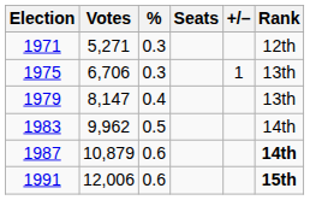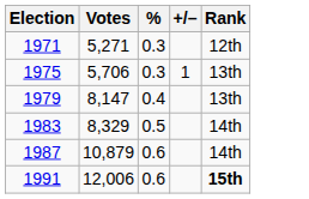 <table class=wikitable style=text-align:center>
 <tr>
 <th>Election</th>
 <th>Votes</th>
 <th>%</th>
-<th>Seats</th>
 <th>+/–</th>
 <th>Rank</th>
 </tr>
 <tr>
 <td><a href='#'>1971</a></td>
 <td>5,271</td>
 <td>0.3</td>
 <td></td>
-<td></td>
 <td>12th</td>
 </tr>
 <tr>
 <td><a href='#'>1975</a></td>
-<td>6,706</td>
+<td>5,706</td>
 <td>0.3</td>
-<td></td>
 <td> 1</td>
 <td>13th</td>
 </tr>
 <tr>
 <td><a href='#'>1979</a></td>
 <td>8,147</td>
 <td>0.4</td>
 <td></td>
-<td></td>
 <td>13th</td>
 </tr>
 <tr>
 <td><a href='#'>1983</a></td>
-<td>9,962</td>
+<td>8,329</td>
 <td>0.5</td>
-<td></td>
 <td></td>
 <td>14th</td>
 </tr>
 <tr>
 <td><a href='#'>1987</a></td>
 <td>10,879</td>
 <td>0.6</td>
 <td></td>
-<td></td>
-<td><strong>14th</strong></td>
+<td>14th</td>
 </tr>
 <tr>
 <td><a href='#'>1991</a></td>
 <td>12,006</td>
 <td>0.6</td>
 <td></td>
-<td></td>
 <td><strong>15th</strong></td>
 </tr>
 </table>
